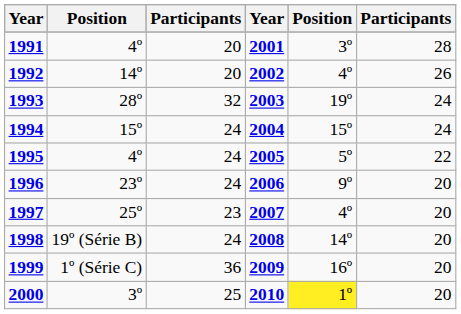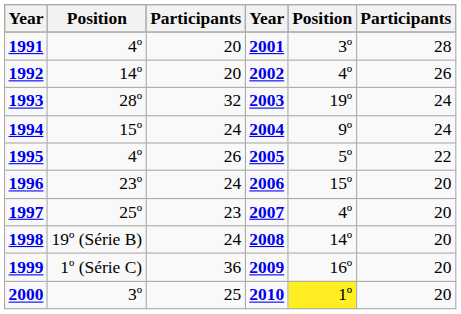 <table class="wikitable" style="text-align:right;">
 <tr style="background:#000;">
 <th>Year</th>
 <th>Position</th>
 <th>Participants</th>
 <th>Year</th>
 <th>Position</th>
 <th>Participants</th>
 </tr>
 <tr>
 <td><strong><a href='#'>1991</a></strong></td>
 <td>4º</td>
 <td>20</td>
 <td><strong><a href='#'>2001</a></strong></td>
 <td>3º</td>
 <td>28</td>
 </tr>
 <tr>
 <td><strong><a href='#'>1992</a></strong></td>
 <td>14º</td>
 <td>20</td>
 <td><strong><a href='#'>2002</a></strong></td>
 <td>4º</td>
 <td>26</td>
 </tr>
 <tr>
 <td><strong><a href='#'>1993</a></strong></td>
 <td>28º</td>
 <td>32</td>
 <td><strong><a href='#'>2003</a></strong></td>
 <td>19º</td>
 <td>24</td>
 </tr>
 <tr>
 <td><strong><a href='#'>1994</a></strong></td>
 <td>15º</td>
 <td>24</td>
 <td><strong><a href='#'>2004</a></strong></td>
-<td>15º</td>
+<td>9º</td>
 <td>24</td>
 </tr>
 <tr>
 <td><strong><a href='#'>1995</a></strong></td>
 <td>4º</td>
-<td>24</td>
+<td>26</td>
 <td><strong><a href='#'>2005</a></strong></td>
 <td>5º</td>
 <td>22</td>
 </tr>
 <tr>
 <td><strong><a href='#'>1996</a></strong></td>
 <td>23º</td>
 <td>24</td>
 <td><strong><a href='#'>2006</a></strong></td>
-<td>9º</td>
+<td>15º</td>
 <td>20</td>
 </tr>
 <tr>
 <td><strong><a href='#'>1997</a></strong></td>
 <td>25º</td>
 <td>23</td>
 <td><strong><a href='#'>2007</a></strong></td>
 <td>4º</td>
 <td>20</td>
 </tr>
 <tr>
 <td><strong><a href='#'>1998</a></strong></td>
 <td>19º (Série B)</td>
 <td>24</td>
 <td><strong><a href='#'>2008</a></strong></td>
 <td>14º</td>
 <td>20</td>
 </tr>
 <tr>
 <td><strong><a href='#'>1999</a></strong></td>
 <td>1º (Série C)</td>
 <td>36</td>
 <td><strong><a href='#'>2009</a></strong></td>
 <td>16º</td>
 <td>20</td>
 </tr>
 <tr>
 <td><strong><a href='#'>2000</a></strong></td>
 <td>3º</td>
 <td>25</td>
 <td><strong><a href='#'>2010</a></strong></td>
 <td style="text-align:right;background-color:#FE2">1º</td>
 <td>20</td>
 </tr>
 </table>
